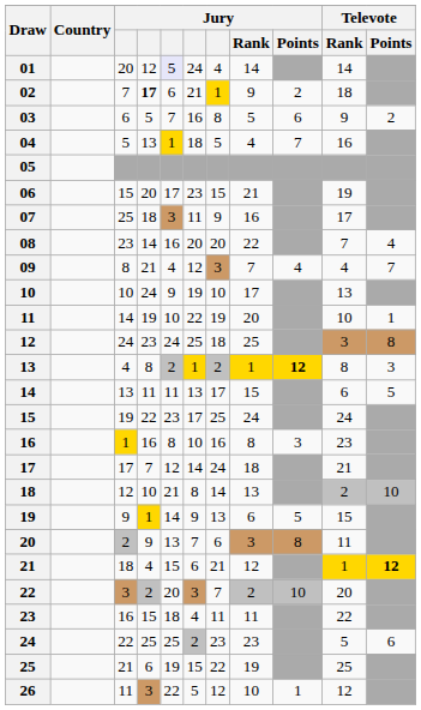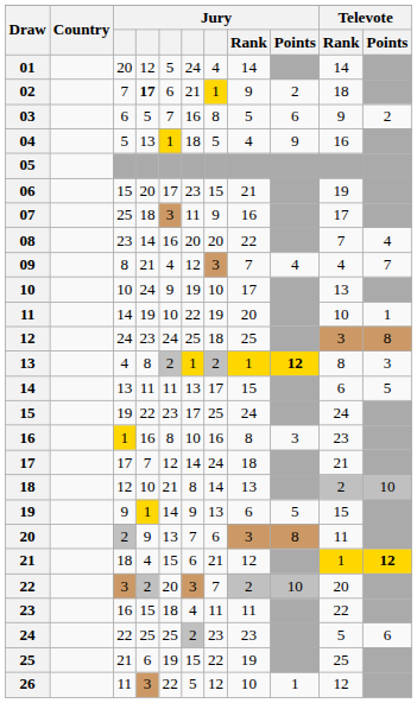 <table class="sortable wikitable collapsible plainrowheaders" style="text-align:center;">
 <tr>
 </tr>
 <tr>
 <th scope="col" rowspan="2">Draw</th>
 <th scope="col" rowspan="2">Country</th>
 <th scope="col" colspan="7">Jury</th>
 <th scope="col" colspan="2">Televote</th>
 </tr>
 <tr>
 <th scope="col"><small></small></th>
 <th scope="col"><small></small></th>
 <th scope="col"><small></small></th>
 <th scope="col"><small></small></th>
 <th scope="col"><small></small></th>
 <th scope="col">Rank</th>
 <th scope="col">Points</th>
 <th scope="col">Rank</th>
 <th scope="col">Points</th>
 </tr>
 <tr>
 <th scope="row" style="text-align:center;">01</th>
 <td style="text-align:left;"></td>
 <td>20</td>
 <td>12</td>
-<td style="background: lavender;">5</td>
+<td>5</td>
 <td>24</td>
 <td>4</td>
 <td>14</td>
 <td style="background:#AAAAAA;"></td>
 <td>14</td>
 <td style="background:#AAAAAA;"></td>
 </tr>
 <tr>
 <th scope="row" style="text-align:center;">02</th>
 <td style="text-align:left;"></td>
 <td>7</td>
 <td><strong>17</strong></td>
 <td>6</td>
 <td>21</td>
 <td style="background:gold;">1</td>
 <td>9</td>
 <td>2</td>
 <td>18</td>
 <td style="background:#AAAAAA;"></td>
 </tr>
 <tr>
 <th scope="row" style="text-align:center;">03</th>
 <td style="text-align:left;"></td>
 <td>6</td>
 <td>5</td>
 <td>7</td>
 <td>16</td>
 <td>8</td>
 <td>5</td>
 <td>6</td>
 <td>9</td>
 <td>2</td>
 </tr>
 <tr>
 <th scope="row" style="text-align:center;">04</th>
 <td style="text-align:left;"></td>
 <td>5</td>
 <td>13</td>
 <td style="background:gold;">1</td>
 <td>18</td>
 <td>5</td>
 <td>4</td>
-<td>7</td>
+<td>9</td>
 <td>16</td>
 <td style="background:#AAAAAA;"></td>
 </tr>
 <tr class="sortbottom">
 <th scope="row" style="text-align:center;">05</th>
 <td style="text-align:left;"></td>
 <td style="background:#AAAAAA;"></td>
 <td style="background:#AAAAAA;"></td>
 <td style="background:#AAAAAA;"></td>
 <td style="background:#AAAAAA;"></td>
 <td style="background:#AAAAAA;"></td>
 <td style="background:#AAAAAA;"></td>
 <td style="background:#AAAAAA;"></td>
 <td style="background:#AAAAAA;"></td>
 <td style="background:#AAAAAA;"></td>
 </tr>
 <tr>
 <th scope="row" style="text-align:center;">06</th>
 <td style="text-align:left;"></td>
 <td>15</td>
 <td>20</td>
 <td>17</td>
 <td>23</td>
 <td>15</td>
 <td>21</td>
 <td style="background:#AAAAAA;"></td>
 <td>19</td>
 <td style="background:#AAAAAA;"></td>
 </tr>
 <tr>
 <th scope="row" style="text-align:center;">07</th>
 <td style="text-align:left;"></td>
 <td>25</td>
 <td>18</td>
 <td style="background:#CC9966;">3</td>
 <td>11</td>
 <td>9</td>
 <td>16</td>
 <td style="background:#AAAAAA;"></td>
 <td>17</td>
 <td style="background:#AAAAAA;"></td>
 </tr>
 <tr>
 <th scope="row" style="text-align:center;">08</th>
 <td style="text-align:left;"></td>
 <td>23</td>
 <td>14</td>
 <td>16</td>
 <td>20</td>
 <td>20</td>
 <td>22</td>
 <td style="background:#AAAAAA;"></td>
 <td>7</td>
 <td>4</td>
 </tr>
 <tr>
 <th scope="row" style="text-align:center;">09</th>
 <td style="text-align:left;"></td>
 <td>8</td>
 <td>21</td>
 <td>4</td>
 <td>12</td>
 <td style="background:#CC9966;">3</td>
 <td>7</td>
 <td>4</td>
 <td>4</td>
 <td>7</td>
 </tr>
 <tr>
 <th scope="row" style="text-align:center;">10</th>
 <td style="text-align:left;"></td>
 <td>10</td>
 <td>24</td>
 <td>9</td>
 <td>19</td>
 <td>10</td>
 <td>17</td>
 <td style="background:#AAAAAA;"></td>
 <td>13</td>
 <td style="background:#AAAAAA;"></td>
 </tr>
 <tr>
 <th scope="row" style="text-align:center;">11</th>
 <td style="text-align:left;"></td>
 <td>14</td>
 <td>19</td>
 <td>10</td>
 <td>22</td>
 <td>19</td>
 <td>20</td>
 <td style="background:#AAAAAA;"></td>
 <td>10</td>
 <td>1</td>
 </tr>
 <tr>
 <th scope="row" style="text-align:center;">12</th>
 <td style="text-align:left;"></td>
 <td>24</td>
 <td>23</td>
 <td>24</td>
 <td>25</td>
 <td>18</td>
 <td>25</td>
 <td style="background:#AAAAAA;"></td>
 <td style="background:#CC9966;">3</td>
 <td style="background:#CC9966;">8</td>
 </tr>
 <tr>
 <th scope="row" style="text-align:center;">13</th>
 <td style="text-align:left;"></td>
 <td>4</td>
 <td>8</td>
 <td style="background:silver;">2</td>
 <td style="background:gold;">1</td>
 <td style="background:silver;">2</td>
 <td style="background:gold;">1</td>
 <td style="background:gold;"><strong>12</strong></td>
 <td>8</td>
 <td>3</td>
 </tr>
 <tr>
 <th scope="row" style="text-align:center;">14</th>
 <td style="text-align:left;"></td>
 <td>13</td>
 <td>11</td>
 <td>11</td>
 <td>13</td>
 <td>17</td>
 <td>15</td>
 <td style="background:#AAAAAA;"></td>
 <td>6</td>
 <td>5</td>
 </tr>
 <tr>
 <th scope="row" style="text-align:center;">15</th>
 <td style="text-align:left;"></td>
 <td>19</td>
 <td>22</td>
 <td>23</td>
 <td>17</td>
 <td>25</td>
 <td>24</td>
 <td style="background:#AAAAAA;"></td>
 <td>24</td>
 <td style="background:#AAAAAA;"></td>
 </tr>
 <tr>
 <th scope="row" style="text-align:center;">16</th>
 <td style="text-align:left;"></td>
 <td style="background:gold;">1</td>
 <td>16</td>
 <td>8</td>
 <td>10</td>
 <td>16</td>
 <td>8</td>
 <td>3</td>
 <td>23</td>
 <td style="background:#AAAAAA;"></td>
 </tr>
 <tr>
 <th scope="row" style="text-align:center;">17</th>
 <td style="text-align:left;"></td>
 <td>17</td>
 <td>7</td>
 <td>12</td>
 <td>14</td>
 <td>24</td>
 <td>18</td>
 <td style="background:#AAAAAA;"></td>
 <td>21</td>
 <td style="background:#AAAAAA;"></td>
 </tr>
 <tr>
 <th scope="row" style="text-align:center;">18</th>
 <td style="text-align:left;"></td>
 <td>12</td>
 <td>10</td>
 <td>21</td>
 <td>8</td>
 <td>14</td>
 <td>13</td>
 <td style="background:#AAAAAA;"></td>
 <td style="background:silver;">2</td>
 <td style="background:silver;">10</td>
 </tr>
 <tr>
 <th scope="row" style="text-align:center;">19</th>
 <td style="text-align:left;"></td>
 <td>9</td>
 <td style="background:gold;">1</td>
 <td>14</td>
 <td>9</td>
 <td>13</td>
 <td>6</td>
 <td>5</td>
 <td>15</td>
 <td style="background:#AAAAAA;"></td>
 </tr>
 <tr>
 <th scope="row" style="text-align:center;">20</th>
 <td style="text-align:left;"></td>
 <td style="background:silver;">2</td>
 <td>9</td>
 <td>13</td>
 <td>7</td>
 <td>6</td>
 <td style="background:#CC9966;">3</td>
 <td style="background:#CC9966;">8</td>
 <td>11</td>
 <td style="background:#AAAAAA;"></td>
 </tr>
 <tr>
 <th scope="row" style="text-align:center;">21</th>
 <td style="text-align:left;"></td>
 <td>18</td>
 <td>4</td>
 <td>15</td>
 <td>6</td>
 <td>21</td>
 <td>12</td>
 <td style="background:#AAAAAA;"></td>
 <td style="background:gold;">1</td>
 <td style="background:gold;"><strong>12</strong></td>
 </tr>
 <tr>
 <th scope="row" style="text-align:center;">22</th>
 <td style="text-align:left;"></td>
 <td style="background:#CC9966;">3</td>
 <td style="background:silver;">2</td>
 <td>20</td>
 <td style="background:#CC9966;">3</td>
 <td>7</td>
 <td style="background:silver;">2</td>
 <td style="background:silver;">10</td>
 <td>20</td>
 <td style="background:#AAAAAA;"></td>
 </tr>
 <tr>
 <th scope="row" style="text-align:center;">23</th>
 <td style="text-align:left;"></td>
 <td>16</td>
 <td>15</td>
 <td>18</td>
 <td>4</td>
 <td>11</td>
 <td>11</td>
 <td style="background:#AAAAAA;"></td>
 <td>22</td>
 <td style="background:#AAAAAA;"></td>
 </tr>
 <tr>
 <th scope="row" style="text-align:center;">24</th>
 <td style="text-align:left;"></td>
 <td>22</td>
 <td>25</td>
 <td>25</td>
 <td style="background:silver;">2</td>
 <td>23</td>
 <td>23</td>
 <td style="background:#AAAAAA;"></td>
 <td>5</td>
 <td>6</td>
 </tr>
 <tr>
 <th scope="row" style="text-align:center;">25</th>
 <td style="text-align:left;"></td>
 <td>21</td>
 <td>6</td>
 <td>19</td>
 <td>15</td>
 <td>22</td>
 <td>19</td>
 <td style="background:#AAAAAA;"></td>
 <td>25</td>
 <td style="background:#AAAAAA;"></td>
 </tr>
 <tr>
 <th scope="row" style="text-align:center;">26</th>
 <td style="text-align:left;"></td>
 <td>11</td>
 <td style="background:#CC9966;">3</td>
 <td>22</td>
 <td>5</td>
 <td>12</td>
 <td>10</td>
 <td>1</td>
 <td>12</td>
 <td style="background:#AAAAAA;"></td>
 </tr>
 </table>
